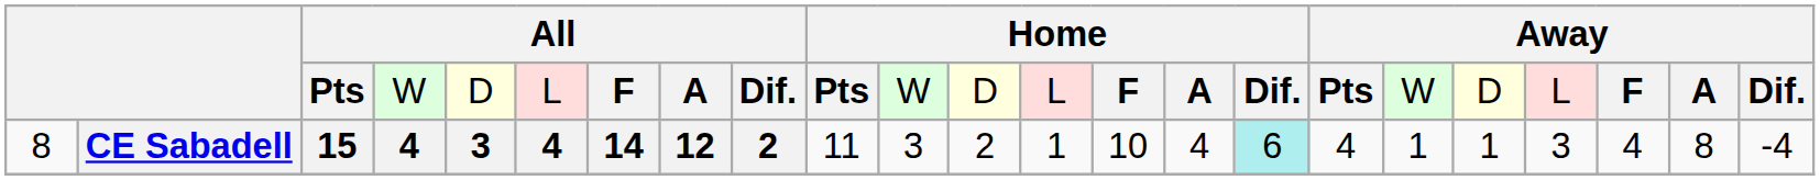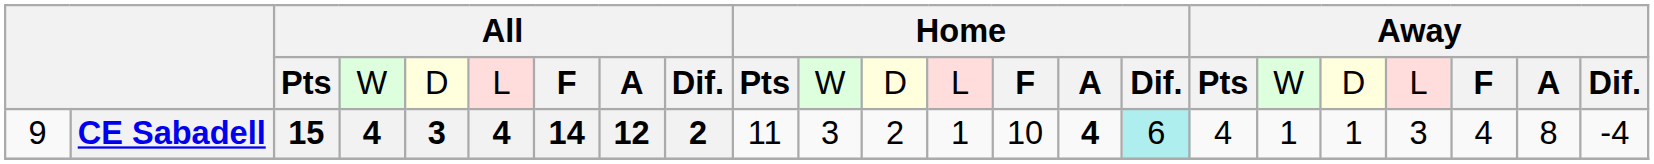 <table class="wikitable" style="font-size: 90%">
 <tr>
 <th rowspan="2" colspan="2"></th>
 <th colspan="7">All</th>
 <th colspan="7">Home</th>
 <th colspan="7">Away</th>
 </tr>
 <tr>
 <th width="22">Pts</th>
 <td bgcolor="#ddffdd" align="center" width="22">W</td>
 <td bgcolor="#ffffdd" align="center" width="22">D</td>
 <td bgcolor="#ffdddd" align="center" width="22">L</td>
 <th width="22">F</th>
 <th width="22">A</th>
 <th width="22">Dif.</th>
 <th width="22">Pts</th>
 <td bgcolor="#ddffdd" align="center" width="22">W</td>
 <td bgcolor="#ffffdd" align="center" width="22">D</td>
 <td bgcolor="#ffdddd" align="center" width="22">L</td>
 <th width="22">F</th>
 <th width="22">A</th>
 <th width="22">Dif.</th>
 <th width="20">Pts</th>
 <td bgcolor="#ddffdd" align="center" width="22">W</td>
 <td bgcolor="#ffffdd" align="center" width="22">D</td>
 <td bgcolor="#ffdddd" align="center" width="22">L</td>
 <th width="22">F</th>
 <th width="22">A</th>
 <th width="22">Dif.</th>
 </tr>
 <tr>
-<td width="22" align="center">8</td>
+<td width="22" align="center">9</td>
 <th><a href='#'>CE Sabadell</a></th>
 <th>15</th>
 <th>4</th>
 <th>3</th>
 <th>4</th>
 <th>14</th>
 <th>12</th>
 <th>2</th>
 <td align="center">11</td>
 <td align="center">3</td>
 <td align="center">2</td>
 <td align="center">1</td>
 <td align="center">10</td>
-<td align="center">4</td>
+<td align="center"><strong>4</strong></td>
 <td align="center" style="background: paleturquoise;">6</td>
 <td align="center">4</td>
 <td align="center">1</td>
 <td align="center">1</td>
 <td align="center">3</td>
 <td align="center">4</td>
 <td align="center">8</td>
 <td align="center">-4</td>
 </tr>
 <tr>
 </tr>
 </table>
